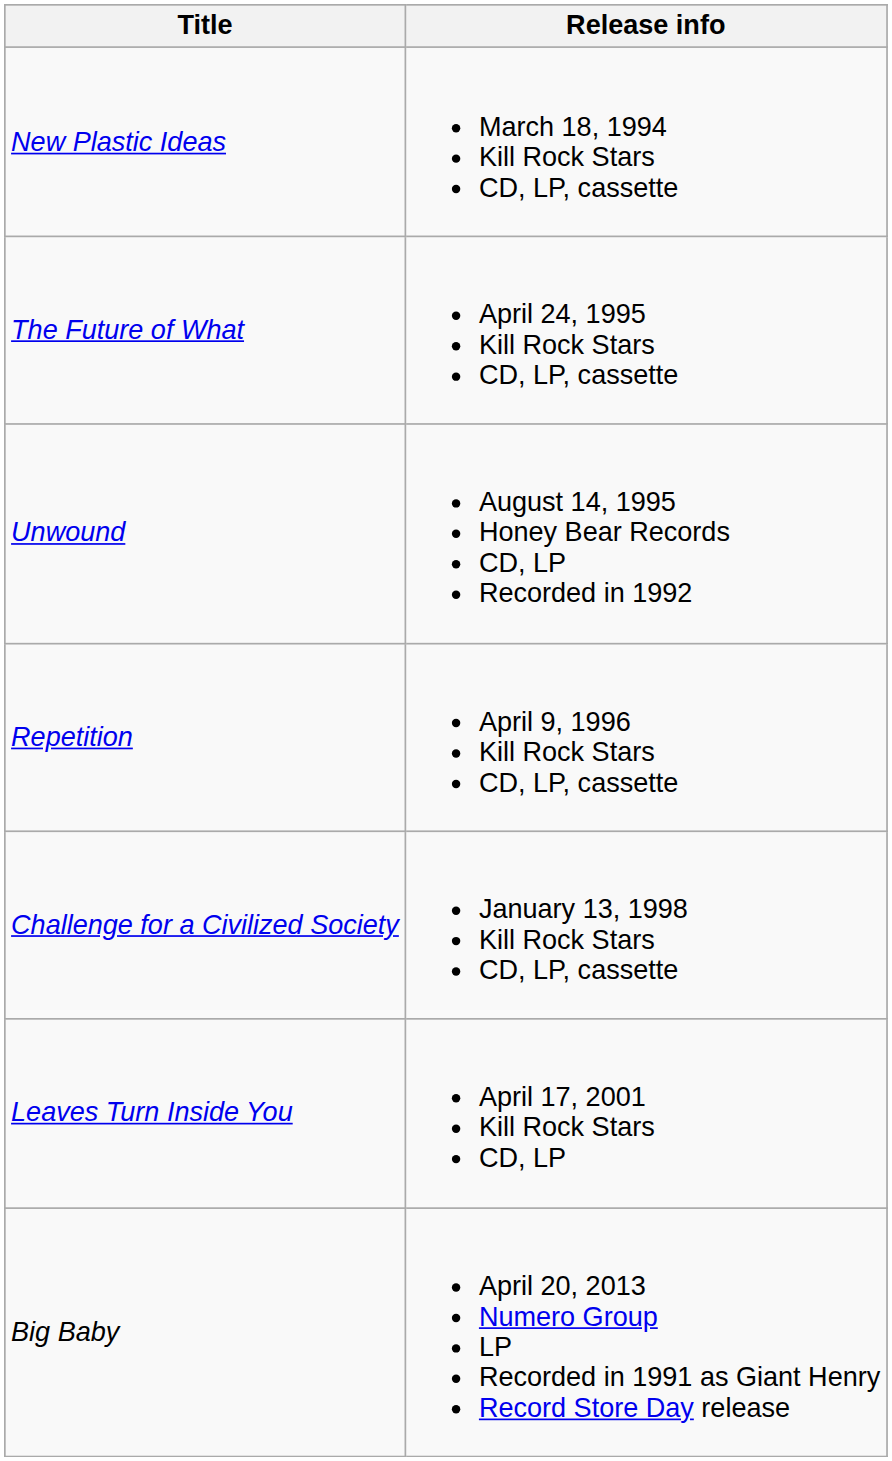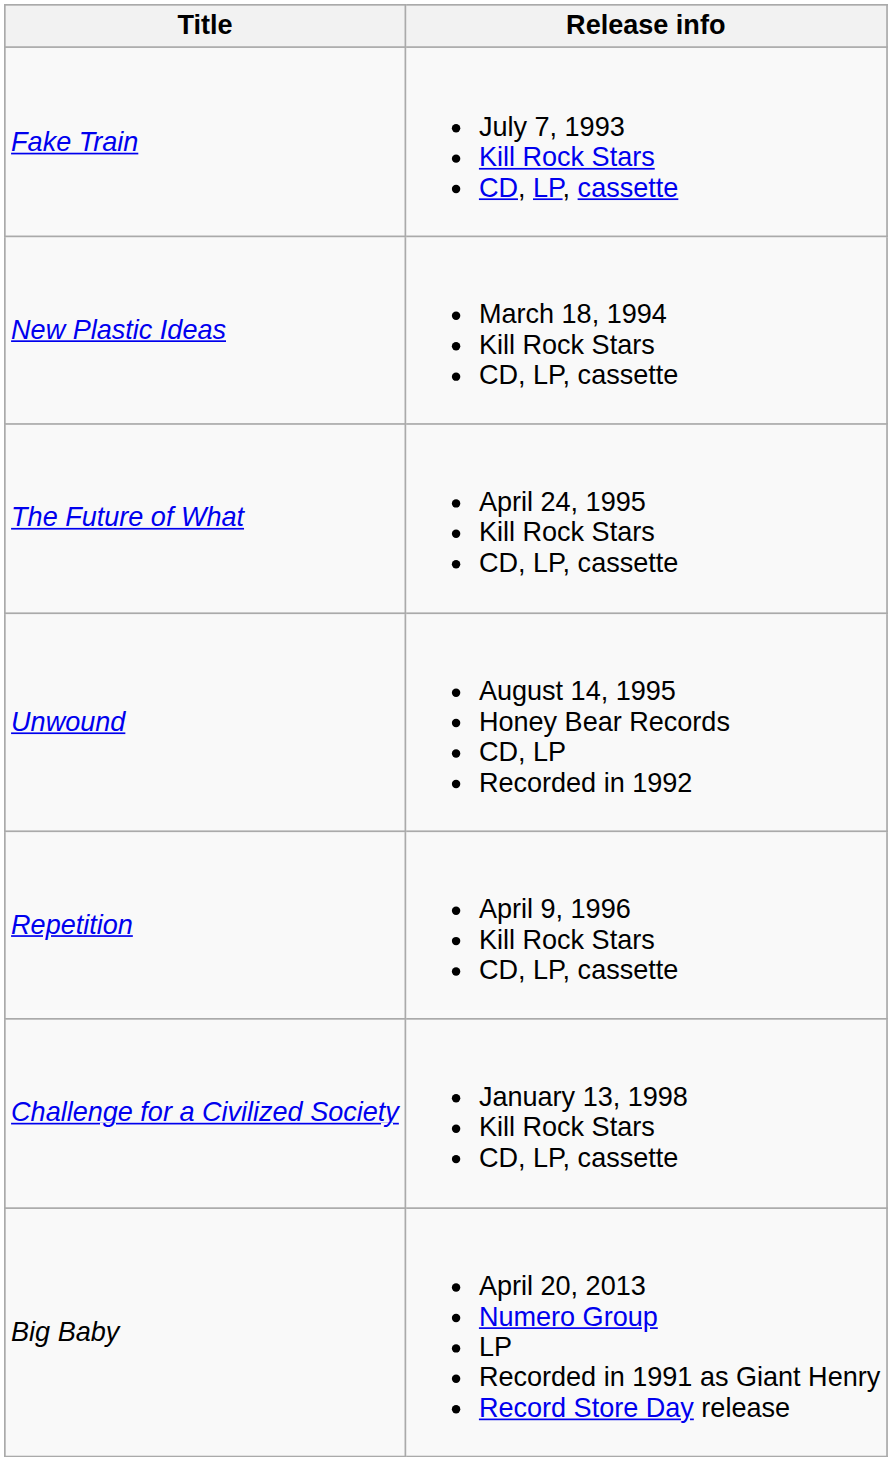 <table class="wikitable">
 <tr>
 <th>Title</th>
 <th>Release info</th>
+</tr>
+<tr>
+<td><em><a href='#'>Fake Train</a></em></td>
+<td><br><ul><li>July 7, 1993</li><li><a href='#'>Kill Rock Stars</a></li><li><a href='#'>CD</a>, <a href='#'>LP</a>, <a href='#'>cassette</a></li></ul></td>
 </tr>
 <tr>
 <td><em><a href='#'>New Plastic Ideas</a></em></td>
 <td><br><ul><li>March 18, 1994</li><li>Kill Rock Stars</li><li>CD, LP, cassette</li></ul></td>
 </tr>
 <tr>
 <td><em><a href='#'>The Future of What</a></em></td>
 <td><br><ul><li>April 24, 1995</li><li>Kill Rock Stars</li><li>CD, LP, cassette</li></ul></td>
 </tr>
 <tr>
 <td><a href='#'><em>Unwound</em></a></td>
 <td><br><ul><li>August 14, 1995</li><li>Honey Bear Records</li><li>CD, LP</li><li>Recorded in 1992</li></ul></td>
 </tr>
 <tr>
 <td><a href='#'><em>Repetition</em></a></td>
 <td><br><ul><li>April 9, 1996</li><li>Kill Rock Stars</li><li>CD, LP, cassette</li></ul></td>
 </tr>
 <tr>
 <td><em><a href='#'>Challenge for a Civilized Society</a></em></td>
 <td><br><ul><li>January 13, 1998</li><li>Kill Rock Stars</li><li>CD, LP, cassette</li></ul></td>
 </tr>
 <tr>
-<td><em><a href='#'>Leaves Turn Inside You</a></em></td>
-<td><br><ul><li>April 17, 2001</li><li>Kill Rock Stars</li><li>CD, LP</li></ul></td>
-</tr>
-<tr>
 <td><em>Big Baby</em></td>
 <td><br><ul><li>April 20, 2013</li><li><a href='#'>Numero Group</a></li><li>LP</li><li>Recorded in 1991 as Giant Henry</li><li><a href='#'>Record Store Day</a> release</li></ul></td>
 </tr>
 </table>
